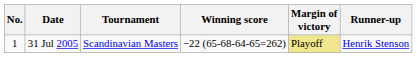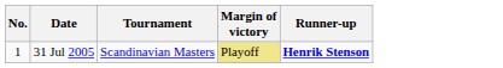 <table class="wikitable" style="font-size:95%;">
 <tr>
 <th>No.</th>
 <th>Date</th>
 <th>Tournament</th>
-<th>Winning score</th>
 <th>Margin of<br>victory</th>
 <th>Runner-up</th>
 </tr>
 <tr>
 <td align=center>1</td>
 <td align=right>31 Jul <a href='#'>2005</a></td>
 <td><a href='#'>Scandinavian Masters</a></td>
-<td>−22 (65-68-64-65=262)</td>
 <td style="background: khaki;">Playoff</td>
-<td> <a href='#'>Henrik Stenson</a></td>
+<td><strong> <a href='#'>Henrik Stenson</a></strong></td>
 </tr>
 </table>
